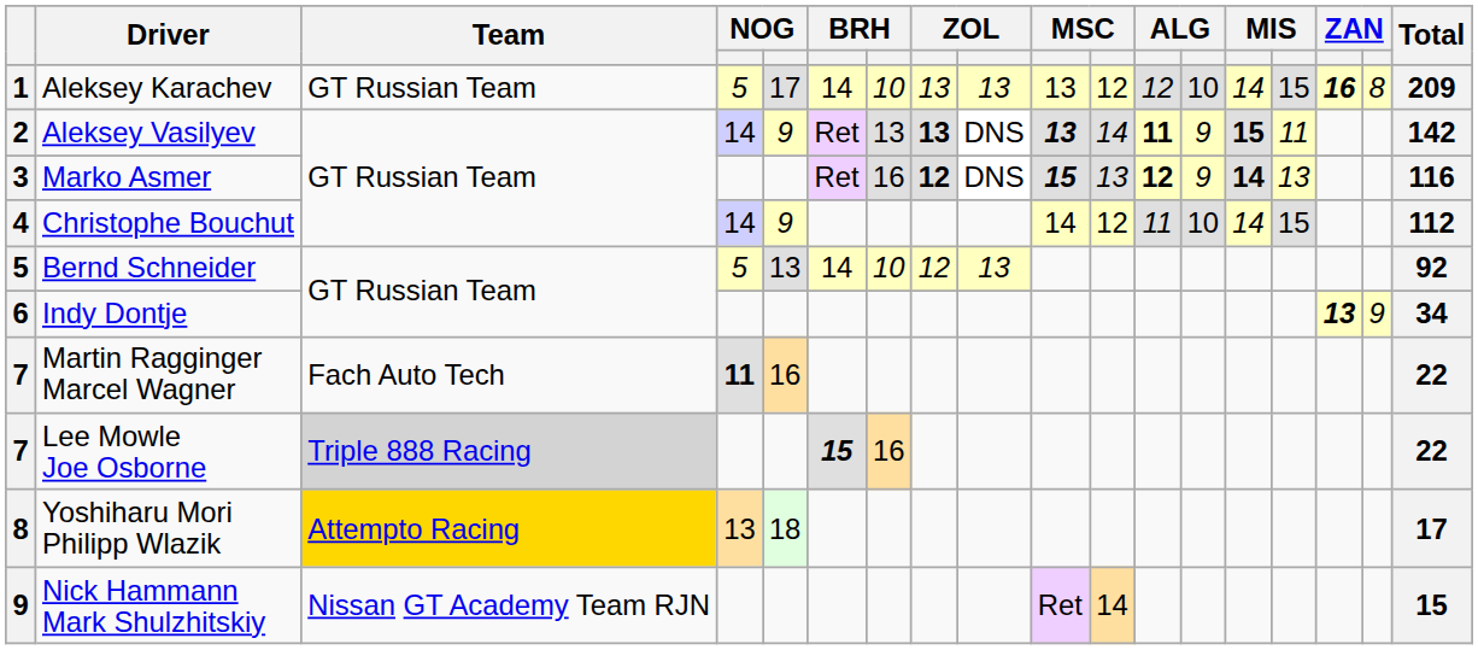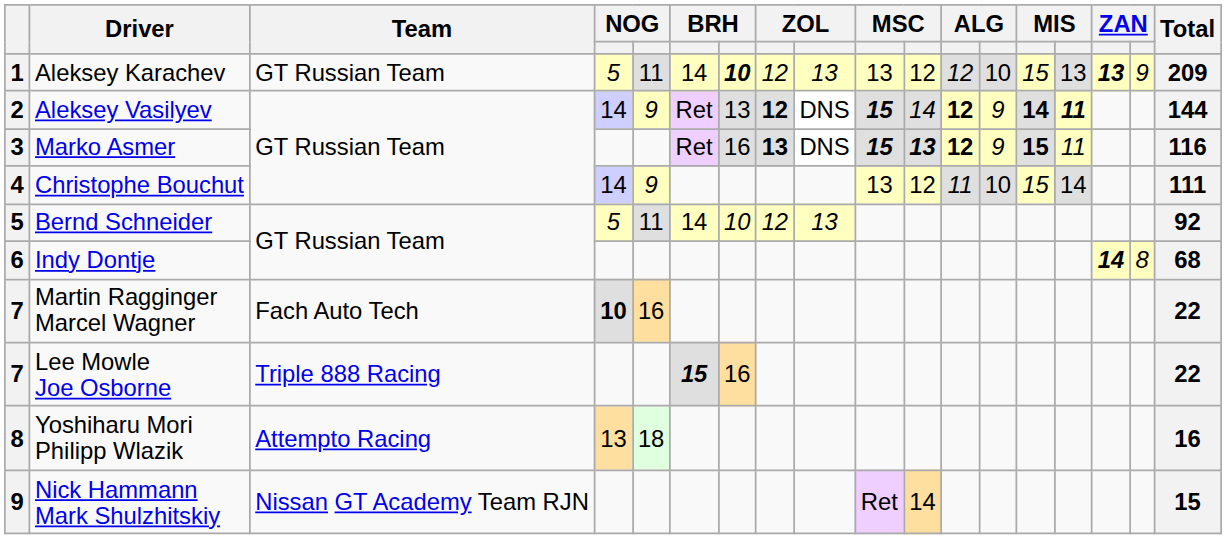 <table class="wikitable" style="font-size: 85%; text-align:center;">
 <tr>
 <th rowspan=2></th>
 <th rowspan=2>Driver</th>
 <th rowspan=2>Team</th>
 <th colspan=2>NOG<br></th>
 <th colspan=2>BRH<br></th>
 <th colspan=2>ZOL<br></th>
 <th colspan=2>MSC<br></th>
 <th colspan=2>ALG<br></th>
 <th colspan=2>MIS<br></th>
 <th colspan=2><a href='#'>ZAN</a><br></th>
 <th rowspan=2>Total</th>
 </tr>
 <tr>
 <th></th>
 <th></th>
 <th></th>
 <th></th>
 <th></th>
 <th></th>
 <th></th>
 <th></th>
 <th></th>
 <th></th>
 <th></th>
 <th></th>
 <th></th>
 <th></th>
 </tr>
 <tr>
 <th>1</th>
 <td align=left> Aleksey Karachev</td>
 <td align=left> GT Russian Team</td>
 <td style="background:#FFFFBF;"><em>5</em></td>
-<td style="background:#DFDFDF;">17</td>
+<td style="background:#DFDFDF;">11</td>
 <td style="background:#FFFFBF;">14</td>
-<td style="background:#FFFFBF;"><em>10</em></td>
-<td style="background:#FFFFBF;"><em>13</em></td>
+<td style="background:#FFFFBF;"><strong><em>10</em></strong></td>
+<td style="background:#FFFFBF;"><em>12</em></td>
 <td style="background:#FFFFBF;"><em>13</em></td>
 <td style="background:#FFFFBF;">13</td>
 <td style="background:#FFFFBF;">12</td>
 <td style="background:#DFDFDF;"><em>12</em></td>
 <td style="background:#DFDFDF;">10</td>
-<td style="background:#FFFFBF;"><em>14</em></td>
-<td style="background:#DFDFDF;">15</td>
-<td style="background:#FFFFBF;"><strong><em>16</em></strong></td>
-<td style="background:#FFFFBF;"><em>8</em></td>
+<td style="background:#FFFFBF;"><em>15</em></td>
+<td style="background:#DFDFDF;">13</td>
+<td style="background:#FFFFBF;"><strong><em>13</em></strong></td>
+<td style="background:#FFFFBF;"><em>9</em></td>
 <th>209</th>
 </tr>
 <tr>
 <th>2</th>
 <td align=left> <a href='#'>Aleksey Vasilyev</a></td>
 <td align=left rowspan=3> GT Russian Team</td>
 <td style="background:#CFCFFF;">14</td>
 <td style="background:#FFFFBF;"><em>9</em></td>
 <td style="background:#EFCFFF;">Ret</td>
 <td style="background:#DFDFDF;">13</td>
-<td style="background:#DFDFDF;"><strong>13</strong></td>
+<td style="background:#DFDFDF;"><strong>12</strong></td>
 <td style="background:#FFFFFF;">DNS</td>
-<td style="background:#DFDFDF;"><strong><em>13</em></strong></td>
+<td style="background:#DFDFDF;"><strong><em>15</em></strong></td>
 <td style="background:#DFDFDF;"><em>14</em></td>
-<td style="background:#FFFFBF;"><strong>11</strong></td>
+<td style="background:#FFFFBF;"><strong>12</strong></td>
 <td style="background:#FFFFBF;"><em>9</em></td>
-<td style="background:#DFDFDF;"><strong>15</strong></td>
-<td style="background:#FFFFBF;"><em>11</em></td>
+<td style="background:#DFDFDF;"><strong>14</strong></td>
+<td style="background:#FFFFBF;"><strong><em>11</em></strong></td>
 <td></td>
 <td></td>
-<th>142</th>
+<th>144</th>
 </tr>
 <tr>
 <th>3</th>
 <td align=left> <a href='#'>Marko Asmer</a></td>
 <td></td>
 <td></td>
 <td style="background:#EFCFFF;">Ret</td>
 <td style="background:#DFDFDF;">16</td>
-<td style="background:#DFDFDF;"><strong>12</strong></td>
+<td style="background:#DFDFDF;"><strong>13</strong></td>
 <td style="background:#FFFFFF;">DNS</td>
 <td style="background:#DFDFDF;"><strong><em>15</em></strong></td>
-<td style="background:#DFDFDF;"><em>13</em></td>
+<td style="background:#DFDFDF;"><strong><em>13</em></strong></td>
 <td style="background:#FFFFBF;"><strong>12</strong></td>
 <td style="background:#FFFFBF;"><em>9</em></td>
-<td style="background:#DFDFDF;"><strong>14</strong></td>
-<td style="background:#FFFFBF;"><em>13</em></td>
+<td style="background:#DFDFDF;"><strong>15</strong></td>
+<td style="background:#FFFFBF;"><em>11</em></td>
 <td></td>
 <td></td>
 <th>116</th>
 </tr>
 <tr>
 <th>4</th>
 <td align=left> <a href='#'>Christophe Bouchut</a></td>
 <td style="background:#CFCFFF;">14</td>
 <td style="background:#FFFFBF;"><em>9</em></td>
 <td></td>
 <td></td>
 <td></td>
 <td></td>
-<td style="background:#FFFFBF;">14</td>
+<td style="background:#FFFFBF;">13</td>
 <td style="background:#FFFFBF;">12</td>
 <td style="background:#DFDFDF;"><em>11</em></td>
 <td style="background:#DFDFDF;">10</td>
-<td style="background:#FFFFBF;"><em>14</em></td>
-<td style="background:#DFDFDF;">15</td>
+<td style="background:#FFFFBF;"><em>15</em></td>
+<td style="background:#DFDFDF;">14</td>
 <td></td>
 <td></td>
-<th>112</th>
+<th>111</th>
 </tr>
 <tr>
 <th>5</th>
 <td align=left> <a href='#'>Bernd Schneider</a></td>
 <td align=left rowspan=2> GT Russian Team</td>
 <td style="background:#FFFFBF;"><em>5</em></td>
-<td style="background:#DFDFDF;">13</td>
+<td style="background:#DFDFDF;">11</td>
 <td style="background:#FFFFBF;">14</td>
 <td style="background:#FFFFBF;"><em>10</em></td>
 <td style="background:#FFFFBF;"><em>12</em></td>
 <td style="background:#FFFFBF;"><em>13</em></td>
 <td></td>
 <td></td>
 <td></td>
 <td></td>
 <td></td>
 <td></td>
 <td></td>
 <td></td>
 <th>92</th>
 </tr>
 <tr>
 <th>6</th>
 <td align=left> <a href='#'>Indy Dontje</a></td>
 <td></td>
 <td></td>
 <td></td>
 <td></td>
 <td></td>
 <td></td>
 <td></td>
 <td></td>
 <td></td>
 <td></td>
 <td></td>
 <td></td>
-<td style="background:#FFFFBF;"><strong><em>13</em></strong></td>
-<td style="background:#FFFFBF;"><em>9</em></td>
-<th>34</th>
+<td style="background:#FFFFBF;"><strong><em>14</em></strong></td>
+<td style="background:#FFFFBF;"><em>8</em></td>
+<th>68</th>
 </tr>
 <tr>
 <th>7</th>
 <td align=left> Martin Ragginger<br> Marcel Wagner</td>
 <td align=left> Fach Auto Tech</td>
-<td style="background:#DFDFDF;"><strong>11</strong></td>
+<td style="background:#DFDFDF;"><strong>10</strong></td>
 <td style="background:#FFDF9F;">16</td>
 <td></td>
 <td></td>
 <td></td>
 <td></td>
 <td></td>
 <td></td>
 <td></td>
 <td></td>
 <td></td>
 <td></td>
 <td></td>
 <td></td>
 <th>22</th>
 </tr>
 <tr>
 <th>7</th>
 <td align=left> Lee Mowle<br> <a href='#'>Joe Osborne</a></td>
-<td align=left style="background: lightgrey;"> <a href='#'>Triple 888 Racing</a></td>
+<td align=left> <a href='#'>Triple 888 Racing</a></td>
 <td></td>
 <td></td>
 <td style="background:#DFDFDF;"><strong><em>15</em></strong></td>
 <td style="background:#FFDF9F;">16</td>
 <td></td>
 <td></td>
 <td></td>
 <td></td>
 <td></td>
 <td></td>
 <td></td>
 <td></td>
 <td></td>
 <td></td>
 <th>22</th>
 </tr>
 <tr>
 <th>8</th>
 <td align=left> Yoshiharu Mori<br> Philipp Wlazik</td>
-<td align=left style="background: gold;"> <a href='#'>Attempto Racing</a></td>
+<td align=left> <a href='#'>Attempto Racing</a></td>
 <td style="background:#FFDF9F;">13</td>
 <td style="background:#DFFFDF;">18</td>
 <td></td>
 <td></td>
 <td></td>
 <td></td>
 <td></td>
 <td></td>
 <td></td>
 <td></td>
 <td></td>
 <td></td>
 <td></td>
 <td></td>
-<th>17</th>
+<th>16</th>
 </tr>
 <tr>
 <th>9</th>
 <td align=left> <a href='#'>Nick Hammann</a><br> <a href='#'>Mark Shulzhitskiy</a></td>
 <td align=left> <a href='#'>Nissan</a> <a href='#'>GT Academy</a> Team RJN</td>
 <td></td>
 <td></td>
 <td></td>
 <td></td>
 <td></td>
 <td></td>
 <td style="background:#EFCFFF;">Ret</td>
 <td style="background:#FFDF9F;">14</td>
 <td></td>
 <td></td>
 <td></td>
 <td></td>
 <td></td>
 <td></td>
 <th>15</th>
 </tr>
 </table>
